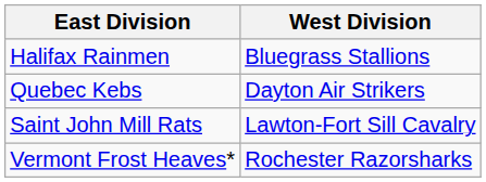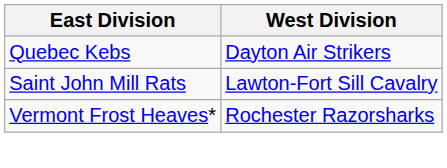 <table class=wikitable>
 <tr>
 <th>East Division</th>
 <th>West Division</th>
-</tr>
-<tr>
-<td><a href='#'>Halifax Rainmen</a></td>
-<td><a href='#'>Bluegrass Stallions</a></td>
 </tr>
 <tr>
 <td><a href='#'>Quebec Kebs</a></td>
 <td><a href='#'>Dayton Air Strikers</a></td>
 </tr>
 <tr>
 <td><a href='#'>Saint John Mill Rats</a></td>
 <td><a href='#'>Lawton-Fort Sill Cavalry</a></td>
 </tr>
 <tr>
 <td><a href='#'>Vermont Frost Heaves</a>*</td>
 <td><a href='#'>Rochester Razorsharks</a></td>
 </tr>
 </table>
